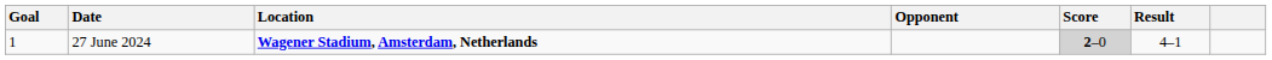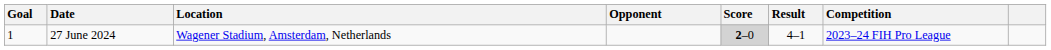 <table class="wikitable sortable" style="font-size:90%" width=97%>
 <tr>
 <th style="width: 25px; text-align: left">Goal</th>
 <th style="width: 100px; text-align: left">Date</th>
 <th style="width: 360px; text-align: left">Location</th>
 <th style="width: 90px; text-align: left">Opponent</th>
 <th style="width: 30px; text-align: left">Score</th>
 <th style="width: 30px; text-align: left">Result</th>
+<th style="width: 150px; text-align: left">Competition</th>
 <th style="width: 25px; text-align: left"></th>
 </tr>
 <tr>
 <td>1</td>
 <td>27 June 2024</td>
-<td><strong><a href='#'>Wagener Stadium</a>, <a href='#'>Amsterdam</a>, Netherlands</strong></td>
+<td><a href='#'>Wagener Stadium</a>, <a href='#'>Amsterdam</a>, Netherlands</td>
 <td></td>
 <td align="center" style="background: lightgrey;"><strong>2</strong>–0</td>
 <td align="center">4–1</td>
+<td><a href='#'>2023–24 FIH Pro League</a></td>
 <td></td>
 </tr>
 </table>
